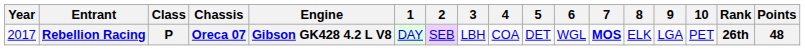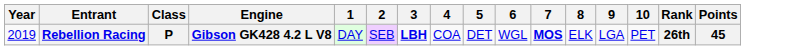 <table class="wikitable" style="text-align:center; font-size:85%">
 <tr>
 <th>Year</th>
 <th>Entrant</th>
 <th>Class</th>
-<th>Chassis</th>
 <th>Engine</th>
 <th>1</th>
 <th>2</th>
 <th>3</th>
 <th>4</th>
 <th>5</th>
 <th>6</th>
 <th>7</th>
 <th>8</th>
 <th>9</th>
 <th>10</th>
 <th>Rank</th>
 <th>Points</th>
 </tr>
 <tr>
-<td><a href='#'>2017</a></td>
+<td><a href='#'>2019</a></td>
 <th nowrap><a href='#'>Rebellion Racing</a></th>
 <th>P</th>
-<th nowrap><a href='#'>Oreca 07</a></th>
 <th nowrap><a href='#'>Gibson</a> GK428 4.2 L V8</th>
 <td style="background:#DFFFDF;"><a href='#'>DAY</a><br></td>
 <td style="background:#EFCFFF;"><a href='#'>SEB</a><br></td>
-<td><a href='#'>LBH</a></td>
+<td><strong><a href='#'>LBH</a></strong></td>
 <td><a href='#'>COA</a></td>
 <td><a href='#'>DET</a></td>
 <td><a href='#'>WGL</a></td>
 <td><strong><a href='#'>MOS</a></strong></td>
 <td><a href='#'>ELK</a></td>
 <td><a href='#'>LGA</a></td>
 <td><a href='#'>PET</a></td>
 <th>26th</th>
-<th>48</th>
+<th>45</th>
 </tr>
 </table>
